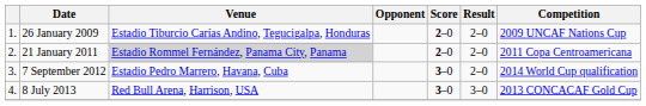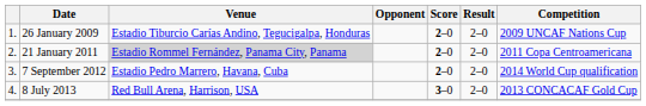 <table class="wikitable" style="font-size:85%;">
 <tr>
 <th></th>
 <th>Date</th>
 <th>Venue</th>
 <th>Opponent</th>
 <th>Score</th>
 <th>Result</th>
 <th>Competition</th>
 </tr>
 <tr>
 <td align="center">1.</td>
 <td>26 January 2009</td>
 <td><a href='#'>Estadio Tiburcio Carías Andino</a>, <a href='#'>Tegucigalpa</a>, <a href='#'>Honduras</a></td>
 <td></td>
 <td align="center"><strong>2</strong>–0</td>
 <td align="center">2–0</td>
 <td><a href='#'>2009 UNCAF Nations Cup</a></td>
 </tr>
 <tr>
 <td align="center">2.</td>
 <td>21 January 2011</td>
 <td style="background: lightgrey;"><a href='#'>Estadio Rommel Fernández</a>, <a href='#'>Panama City</a>, <a href='#'>Panama</a></td>
 <td></td>
 <td align="center"><strong>2</strong>–0</td>
 <td align="center">2–0</td>
 <td><a href='#'>2011 Copa Centroamericana</a></td>
 </tr>
 <tr>
 <td align="center">3.</td>
 <td>7 September 2012</td>
 <td><a href='#'>Estadio Pedro Marrero</a>, <a href='#'>Havana</a>, <a href='#'>Cuba</a></td>
 <td></td>
-<td align="center"><strong>3</strong>–0</td>
+<td align="center"><strong>2</strong>–0</td>
 <td align="center">2–0</td>
 <td><a href='#'>2014 World Cup qualification</a></td>
 </tr>
 <tr>
 <td align="center">4.</td>
 <td>8 July 2013</td>
 <td><a href='#'>Red Bull Arena</a>, <a href='#'>Harrison</a>, <a href='#'>USA</a></td>
 <td></td>
 <td align="center"><strong>3</strong>–0</td>
-<td align="center">3–0</td>
+<td align="center">2–0</td>
 <td><a href='#'>2013 CONCACAF Gold Cup</a></td>
 </tr>
 <tr>
 </tr>
 </table>
